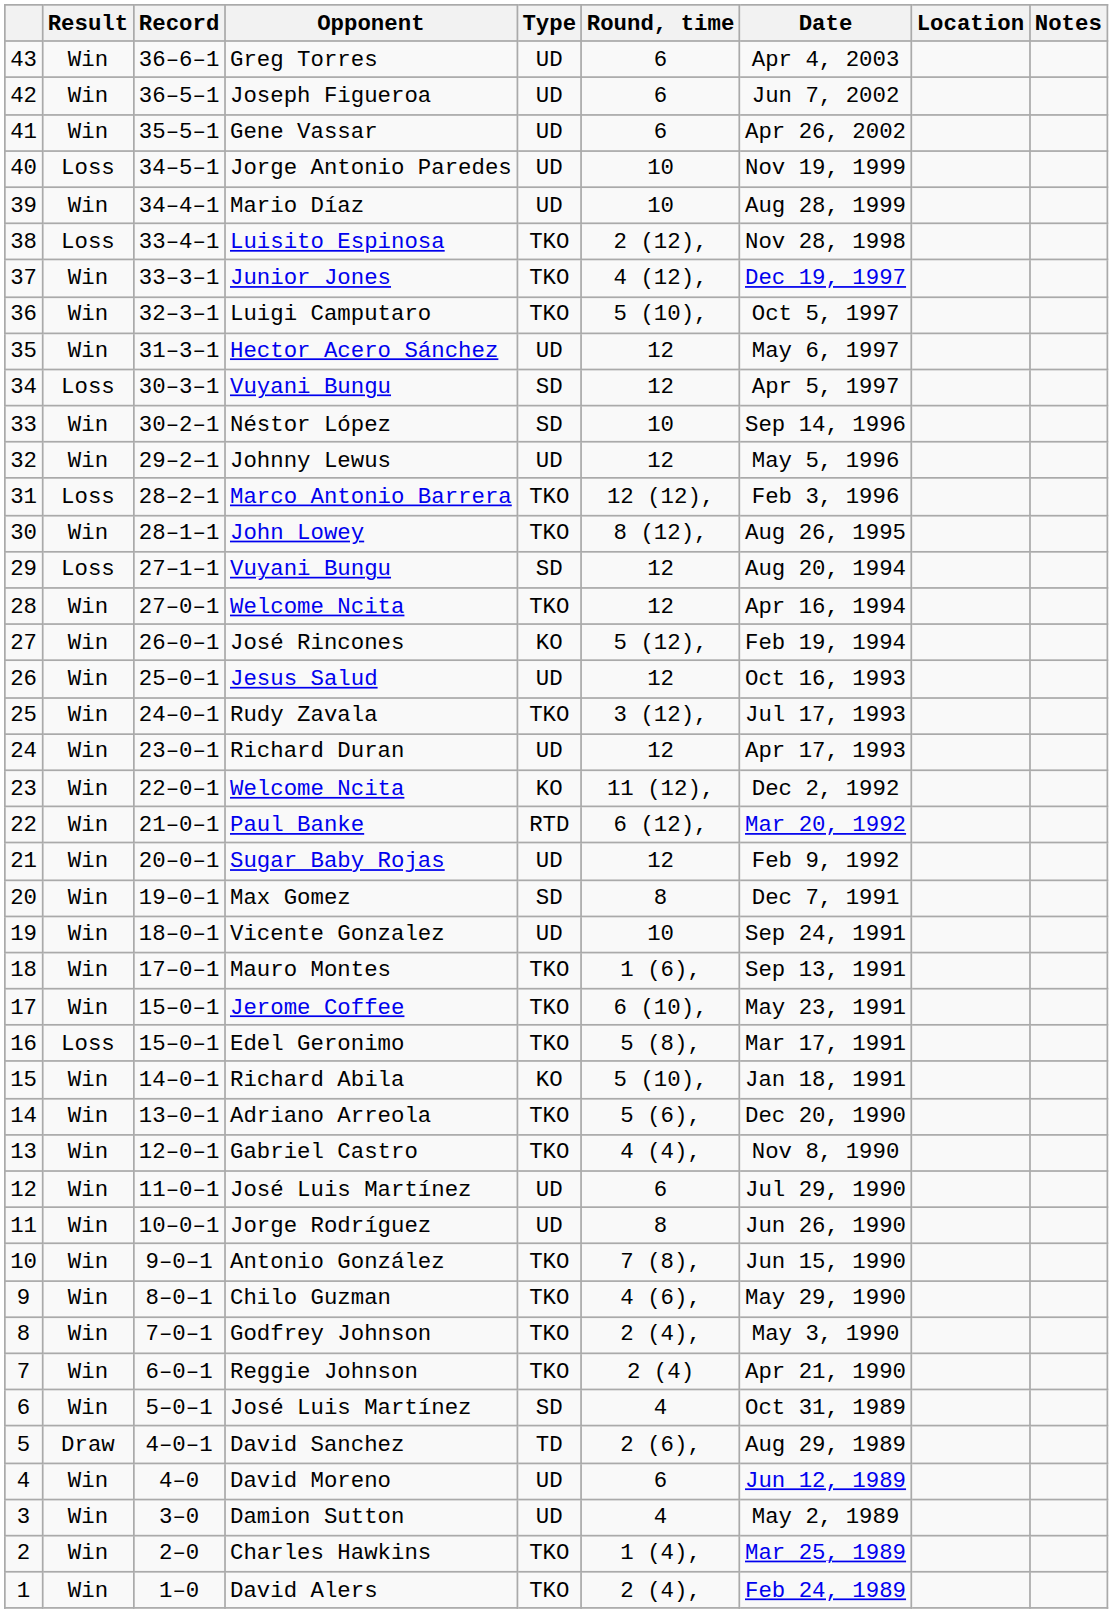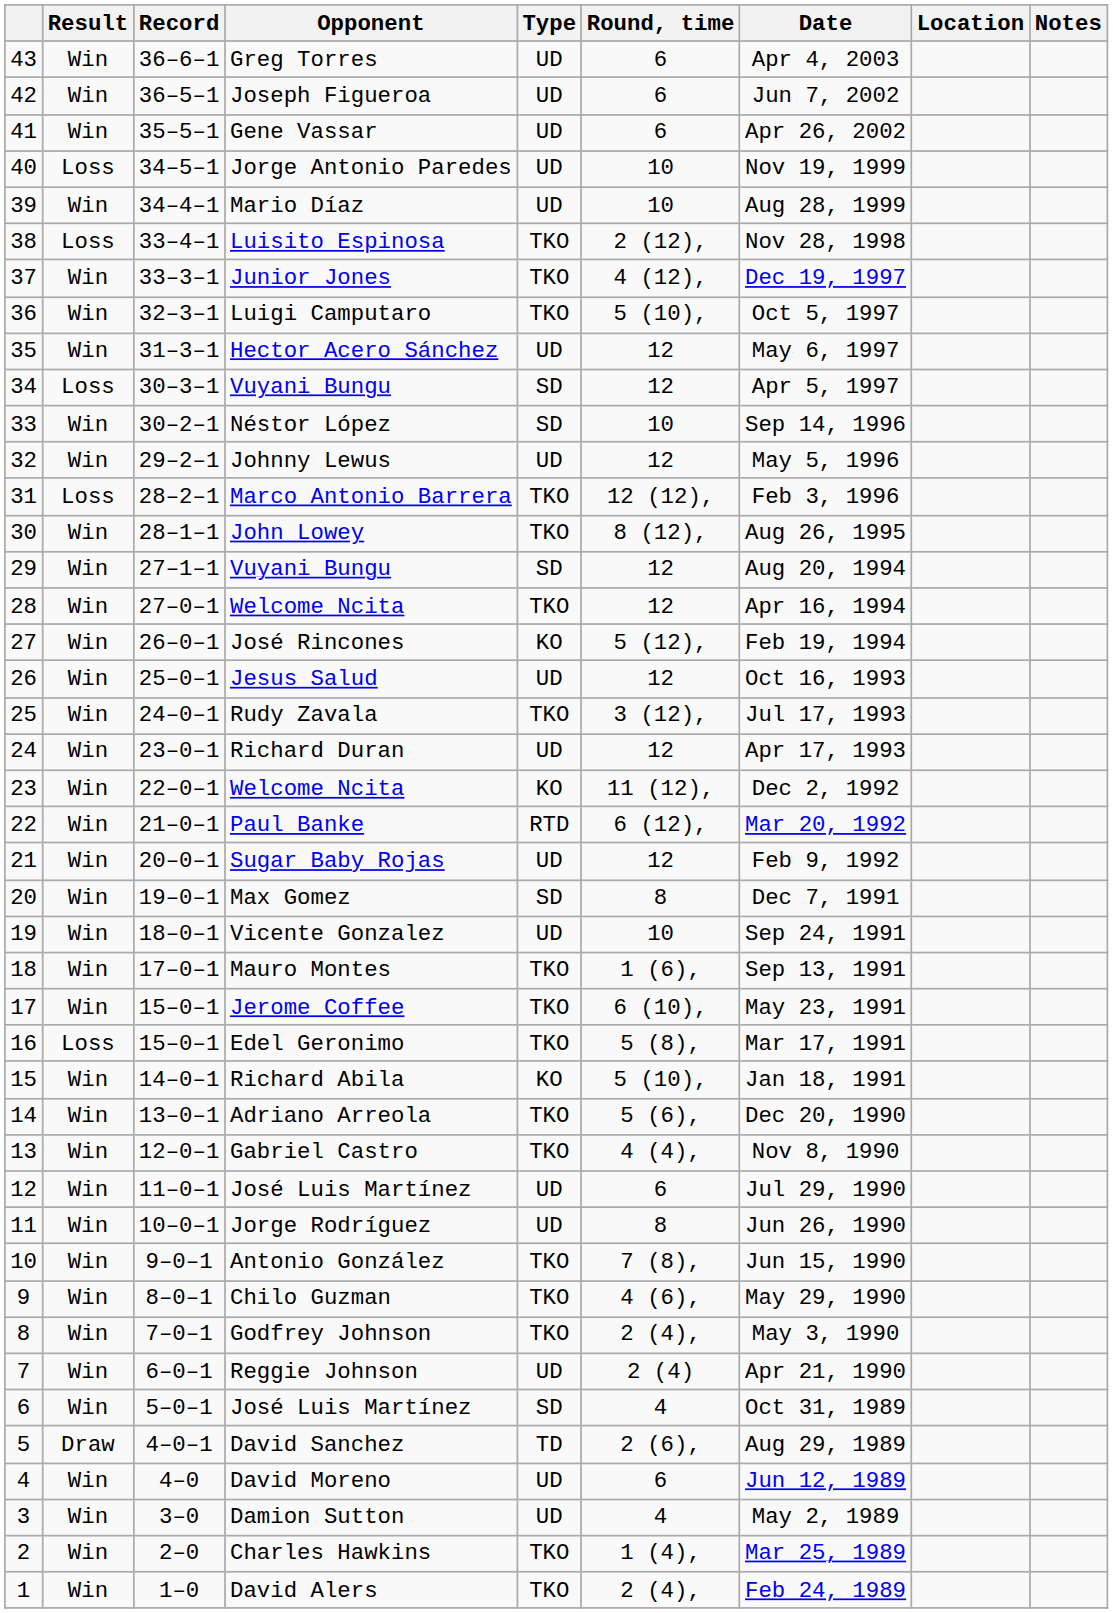 <table class="wikitable" style="text-align:center">
 <tr>
 <th></th>
 <th>Result</th>
 <th>Record</th>
 <th>Opponent</th>
 <th>Type</th>
 <th>Round, time</th>
 <th>Date</th>
 <th>Location</th>
 <th>Notes</th>
 </tr>
 <tr>
 <td>43</td>
 <td>Win</td>
 <td>36–6–1</td>
 <td style="text-align:left;">Greg Torres</td>
 <td>UD</td>
 <td>6</td>
 <td>Apr 4, 2003</td>
 <td style="text-align:left;"></td>
 <td></td>
 </tr>
 <tr>
 <td>42</td>
 <td>Win</td>
 <td>36–5–1</td>
 <td style="text-align:left;">Joseph Figueroa</td>
 <td>UD</td>
 <td>6</td>
 <td>Jun 7, 2002</td>
 <td style="text-align:left;"></td>
 <td></td>
 </tr>
 <tr>
 <td>41</td>
 <td>Win</td>
 <td>35–5–1</td>
 <td style="text-align:left;">Gene Vassar</td>
 <td>UD</td>
 <td>6</td>
 <td>Apr 26, 2002</td>
 <td style="text-align:left;"></td>
 <td></td>
 </tr>
 <tr>
 <td>40</td>
 <td>Loss</td>
 <td>34–5–1</td>
 <td style="text-align:left;">Jorge Antonio Paredes</td>
 <td>UD</td>
 <td>10</td>
 <td>Nov 19, 1999</td>
 <td style="text-align:left;"></td>
 <td></td>
 </tr>
 <tr>
 <td>39</td>
 <td>Win</td>
 <td>34–4–1</td>
 <td style="text-align:left;">Mario Díaz</td>
 <td>UD</td>
 <td>10</td>
 <td>Aug 28, 1999</td>
 <td style="text-align:left;"></td>
 <td></td>
 </tr>
 <tr>
 <td>38</td>
 <td>Loss</td>
 <td>33–4–1</td>
 <td style="text-align:left;"><a href='#'>Luisito Espinosa</a></td>
 <td>TKO</td>
 <td>2 (12), </td>
 <td>Nov 28, 1998</td>
 <td style="text-align:left;"></td>
 <td style="text-align:left;"></td>
 </tr>
 <tr>
 <td>37</td>
 <td>Win</td>
 <td>33–3–1</td>
 <td style="text-align:left;"><a href='#'>Junior Jones</a></td>
 <td>TKO</td>
 <td>4 (12), </td>
 <td><a href='#'>Dec 19, 1997</a></td>
 <td style="text-align:left;"></td>
 <td style="text-align:left;"></td>
 </tr>
 <tr>
 <td>36</td>
 <td>Win</td>
 <td>32–3–1</td>
 <td style="text-align:left;">Luigi Camputaro</td>
 <td>TKO</td>
 <td>5 (10), </td>
 <td>Oct 5, 1997</td>
 <td style="text-align:left;"></td>
 <td></td>
 </tr>
 <tr>
 <td>35</td>
 <td>Win</td>
 <td>31–3–1</td>
 <td style="text-align:left;"><a href='#'>Hector Acero Sánchez</a></td>
 <td>UD</td>
 <td>12</td>
 <td>May 6, 1997</td>
 <td style="text-align:left;"></td>
 <td style="text-align:left;"></td>
 </tr>
 <tr>
 <td>34</td>
 <td>Loss</td>
 <td>30–3–1</td>
 <td style="text-align:left;"><a href='#'>Vuyani Bungu</a></td>
 <td>SD</td>
 <td>12</td>
 <td>Apr 5, 1997</td>
 <td style="text-align:left;"></td>
 <td style="text-align:left;"></td>
 </tr>
 <tr>
 <td>33</td>
 <td>Win</td>
 <td>30–2–1</td>
 <td style="text-align:left;">Néstor López</td>
 <td>SD</td>
 <td>10</td>
 <td>Sep 14, 1996</td>
 <td style="text-align:left;"></td>
 <td></td>
 </tr>
 <tr>
 <td>32</td>
 <td>Win</td>
 <td>29–2–1</td>
 <td style="text-align:left;">Johnny Lewus</td>
 <td>UD</td>
 <td>12</td>
 <td>May 5, 1996</td>
 <td style="text-align:left;"></td>
 <td style="text-align:left;"></td>
 </tr>
 <tr>
 <td>31</td>
 <td>Loss</td>
 <td>28–2–1</td>
 <td style="text-align:left;"><a href='#'>Marco Antonio Barrera</a></td>
 <td>TKO</td>
 <td>12 (12), </td>
 <td>Feb 3, 1996</td>
 <td style="text-align:left;"></td>
 <td style="text-align:left;"></td>
 </tr>
 <tr>
 <td>30</td>
 <td>Win</td>
 <td>28–1–1</td>
 <td style="text-align:left;"><a href='#'>John Lowey</a></td>
 <td>TKO</td>
 <td>8 (12), </td>
 <td>Aug 26, 1995</td>
 <td style="text-align:left;"></td>
 <td style="text-align:left;"></td>
 </tr>
 <tr>
 <td>29</td>
-<td>Loss</td>
+<td>Win</td>
 <td>27–1–1</td>
 <td style="text-align:left;"><a href='#'>Vuyani Bungu</a></td>
 <td>SD</td>
 <td>12</td>
 <td>Aug 20, 1994</td>
 <td style="text-align:left;"></td>
 <td style="text-align:left;"></td>
 </tr>
 <tr>
 <td>28</td>
 <td>Win</td>
 <td>27–0–1</td>
 <td style="text-align:left;"><a href='#'>Welcome Ncita</a></td>
 <td>TKO</td>
 <td>12</td>
 <td>Apr 16, 1994</td>
 <td style="text-align:left;"></td>
 <td style="text-align:left;"></td>
 </tr>
 <tr>
 <td>27</td>
 <td>Win</td>
 <td>26–0–1</td>
 <td style="text-align:left;">José Rincones</td>
 <td>KO</td>
 <td>5 (12), </td>
 <td>Feb 19, 1994</td>
 <td style="text-align:left;"></td>
 <td style="text-align:left;"></td>
 </tr>
 <tr>
 <td>26</td>
 <td>Win</td>
 <td>25–0–1</td>
 <td style="text-align:left;"><a href='#'>Jesus Salud</a></td>
 <td>UD</td>
 <td>12</td>
 <td>Oct 16, 1993</td>
 <td style="text-align:left;"></td>
 <td style="text-align:left;"></td>
 </tr>
 <tr>
 <td>25</td>
 <td>Win</td>
 <td>24–0–1</td>
 <td style="text-align:left;">Rudy Zavala</td>
 <td>TKO</td>
 <td>3 (12), </td>
 <td>Jul 17, 1993</td>
 <td style="text-align:left;"></td>
 <td style="text-align:left;"></td>
 </tr>
 <tr>
 <td>24</td>
 <td>Win</td>
 <td>23–0–1</td>
 <td style="text-align:left;">Richard Duran</td>
 <td>UD</td>
 <td>12</td>
 <td>Apr 17, 1993</td>
 <td style="text-align:left;"></td>
 <td style="text-align:left;"></td>
 </tr>
 <tr>
 <td>23</td>
 <td>Win</td>
 <td>22–0–1</td>
 <td style="text-align:left;"><a href='#'>Welcome Ncita</a></td>
 <td>KO</td>
 <td>11 (12), </td>
 <td>Dec 2, 1992</td>
 <td style="text-align:left;"></td>
 <td style="text-align:left;"></td>
 </tr>
 <tr>
 <td>22</td>
 <td>Win</td>
 <td>21–0–1</td>
 <td style="text-align:left;"><a href='#'>Paul Banke</a></td>
 <td>RTD</td>
 <td>6 (12), </td>
 <td><a href='#'>Mar 20, 1992</a></td>
 <td style="text-align:left;"></td>
 <td style="text-align:left;"></td>
 </tr>
 <tr>
 <td>21</td>
 <td>Win</td>
 <td>20–0–1</td>
 <td style="text-align:left;"><a href='#'>Sugar Baby Rojas</a></td>
 <td>UD</td>
 <td>12</td>
 <td>Feb 9, 1992</td>
 <td style="text-align:left;"></td>
 <td style="text-align:left;"></td>
 </tr>
 <tr>
 <td>20</td>
 <td>Win</td>
 <td>19–0–1</td>
 <td style="text-align:left;">Max Gomez</td>
 <td>SD</td>
 <td>8</td>
 <td>Dec 7, 1991</td>
 <td style="text-align:left;"></td>
 <td></td>
 </tr>
 <tr>
 <td>19</td>
 <td>Win</td>
 <td>18–0–1</td>
 <td style="text-align:left;">Vicente Gonzalez</td>
 <td>UD</td>
 <td>10</td>
 <td>Sep 24, 1991</td>
 <td style="text-align:left;"></td>
 <td></td>
 </tr>
 <tr>
 <td>18</td>
 <td>Win</td>
 <td>17–0–1</td>
 <td style="text-align:left;">Mauro Montes</td>
 <td>TKO</td>
 <td>1 (6), </td>
 <td>Sep 13, 1991</td>
 <td style="text-align:left;"></td>
 <td></td>
 </tr>
 <tr>
 <td>17</td>
 <td>Win</td>
 <td>15–0–1</td>
 <td style="text-align:left;"><a href='#'>Jerome Coffee</a></td>
 <td>TKO</td>
 <td>6 (10), </td>
 <td>May 23, 1991</td>
 <td style="text-align:left;"></td>
 <td></td>
 </tr>
 <tr>
 <td>16</td>
 <td>Loss</td>
 <td>15–0–1</td>
 <td style="text-align:left;">Edel Geronimo</td>
 <td>TKO</td>
 <td>5 (8), </td>
 <td>Mar 17, 1991</td>
 <td style="text-align:left;"></td>
 <td></td>
 </tr>
 <tr>
 <td>15</td>
 <td>Win</td>
 <td>14–0–1</td>
 <td style="text-align:left;">Richard Abila</td>
 <td>KO</td>
 <td>5 (10), </td>
 <td>Jan 18, 1991</td>
 <td style="text-align:left;"></td>
 <td></td>
 </tr>
 <tr>
 <td>14</td>
 <td>Win</td>
 <td>13–0–1</td>
 <td style="text-align:left;">Adriano Arreola</td>
 <td>TKO</td>
 <td>5 (6), </td>
 <td>Dec 20, 1990</td>
 <td style="text-align:left;"></td>
 <td></td>
 </tr>
 <tr>
 <td>13</td>
 <td>Win</td>
 <td>12–0–1</td>
 <td style="text-align:left;">Gabriel Castro</td>
 <td>TKO</td>
 <td>4 (4), </td>
 <td>Nov 8, 1990</td>
 <td style="text-align:left;"></td>
 <td></td>
 </tr>
 <tr>
 <td>12</td>
 <td>Win</td>
 <td>11–0–1</td>
 <td style="text-align:left;">José Luis Martínez</td>
 <td>UD</td>
 <td>6</td>
 <td>Jul 29, 1990</td>
 <td style="text-align:left;"></td>
 <td></td>
 </tr>
 <tr>
 <td>11</td>
 <td>Win</td>
 <td>10–0–1</td>
 <td style="text-align:left;">Jorge Rodríguez</td>
 <td>UD</td>
 <td>8</td>
 <td>Jun 26, 1990</td>
 <td style="text-align:left;"></td>
 <td></td>
 </tr>
 <tr>
 <td>10</td>
 <td>Win</td>
 <td>9–0–1</td>
 <td style="text-align:left;">Antonio González</td>
 <td>TKO</td>
 <td>7 (8), </td>
 <td>Jun 15, 1990</td>
 <td style="text-align:left;"></td>
 <td></td>
 </tr>
 <tr>
 <td>9</td>
 <td>Win</td>
 <td>8–0–1</td>
 <td style="text-align:left;">Chilo Guzman</td>
 <td>TKO</td>
 <td>4 (6), </td>
 <td>May 29, 1990</td>
 <td style="text-align:left;"></td>
 <td></td>
 </tr>
 <tr>
 <td>8</td>
 <td>Win</td>
 <td>7–0–1</td>
 <td style="text-align:left;">Godfrey Johnson</td>
 <td>TKO</td>
 <td>2 (4), </td>
 <td>May 3, 1990</td>
 <td style="text-align:left;"></td>
 <td></td>
 </tr>
 <tr>
 <td>7</td>
 <td>Win</td>
 <td>6–0–1</td>
 <td style="text-align:left;">Reggie Johnson</td>
-<td>TKO</td>
+<td>UD</td>
 <td>2 (4)</td>
 <td>Apr 21, 1990</td>
 <td style="text-align:left;"></td>
 <td></td>
 </tr>
 <tr>
 <td>6</td>
 <td>Win</td>
 <td>5–0–1</td>
 <td style="text-align:left;">José Luis Martínez</td>
 <td>SD</td>
 <td>4</td>
 <td>Oct 31, 1989</td>
 <td style="text-align:left;"></td>
 <td></td>
 </tr>
 <tr>
 <td>5</td>
 <td>Draw</td>
 <td>4–0–1</td>
 <td style="text-align:left;">David Sanchez</td>
 <td>TD</td>
 <td>2 (6), </td>
 <td>Aug 29, 1989</td>
 <td style="text-align:left;"></td>
 <td style="text-align:left;"></td>
 </tr>
 <tr>
 <td>4</td>
 <td>Win</td>
 <td>4–0</td>
 <td style="text-align:left;">David Moreno</td>
 <td>UD</td>
 <td>6</td>
 <td><a href='#'>Jun 12, 1989</a></td>
 <td style="text-align:left;"></td>
 <td></td>
 </tr>
 <tr>
 <td>3</td>
 <td>Win</td>
 <td>3–0</td>
 <td style="text-align:left;">Damion Sutton</td>
 <td>UD</td>
 <td>4</td>
 <td>May 2, 1989</td>
 <td style="text-align:left;"></td>
 <td></td>
 </tr>
 <tr>
 <td>2</td>
 <td>Win</td>
 <td>2–0</td>
 <td style="text-align:left;">Charles Hawkins</td>
 <td>TKO</td>
 <td>1 (4), </td>
 <td><a href='#'>Mar 25, 1989</a></td>
 <td style="text-align:left;"></td>
 <td></td>
 </tr>
 <tr>
 <td>1</td>
 <td>Win</td>
 <td>1–0</td>
 <td style="text-align:left;">David Alers</td>
 <td>TKO</td>
 <td>2 (4), </td>
 <td><a href='#'>Feb 24, 1989</a></td>
 <td style="text-align:left;"></td>
 <td></td>
 </tr>
 </table>
